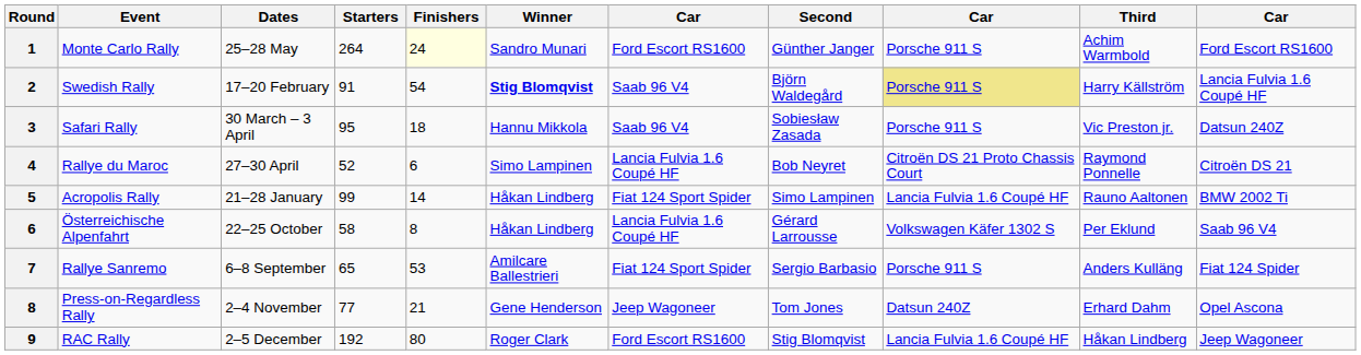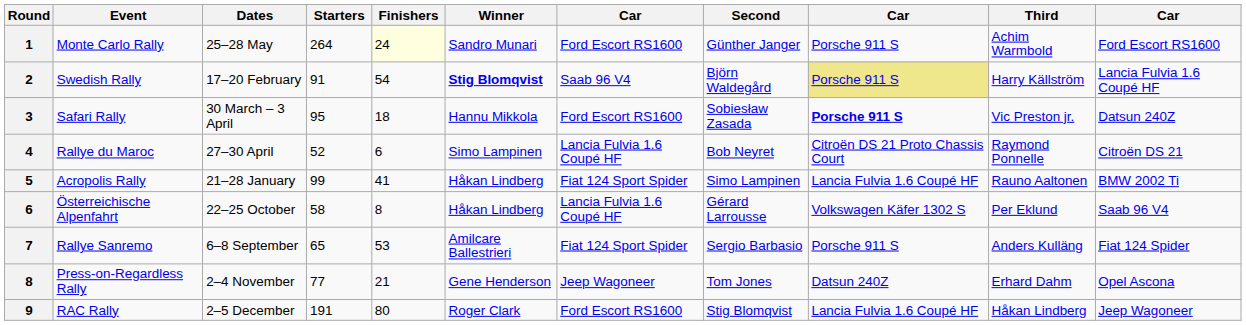 <table class="wikitable" style="font-size: 85%">
 <tr>
 <th>Round</th>
 <th>Event</th>
 <th>Dates</th>
 <th> Starters </th>
 <th> Finishers </th>
 <th>Winner</th>
 <th>Car</th>
 <th>Second</th>
 <th>Car</th>
 <th>Third</th>
 <th>Car</th>
 </tr>
 <tr>
 <th>1</th>
 <td> <a href='#'>Monte Carlo Rally</a></td>
 <td>25–28 May</td>
 <td>264</td>
 <td style="background: lightyellow;">24</td>
 <td> <a href='#'>Sandro Munari</a></td>
 <td><a href='#'>Ford Escort RS1600</a></td>
 <td> <a href='#'>Günther Janger</a></td>
 <td><a href='#'>Porsche 911 S</a></td>
 <td> <a href='#'>Achim Warmbold</a></td>
 <td><a href='#'>Ford Escort RS1600</a></td>
 </tr>
 <tr>
 <th>2</th>
 <td> <a href='#'>Swedish Rally</a></td>
 <td>17–20 February</td>
 <td>91</td>
 <td>54</td>
 <td><strong> <a href='#'>Stig Blomqvist</a></strong></td>
 <td><a href='#'>Saab 96 V4</a></td>
 <td> <a href='#'>Björn Waldegård</a></td>
 <td style="background: khaki;"><a href='#'>Porsche 911 S</a></td>
 <td> <a href='#'>Harry Källström</a></td>
 <td><a href='#'>Lancia Fulvia 1.6 Coupé HF</a></td>
 </tr>
 <tr>
 <th>3</th>
 <td> <a href='#'>Safari Rally</a></td>
 <td>30 March – 3 April</td>
 <td>95</td>
 <td>18</td>
 <td> <a href='#'>Hannu Mikkola</a></td>
-<td><a href='#'>Saab 96 V4</a></td>
+<td><a href='#'>Ford Escort RS1600</a></td>
 <td> <a href='#'>Sobiesław Zasada</a></td>
-<td><a href='#'>Porsche 911 S</a></td>
+<td><strong><a href='#'>Porsche 911 S</a></strong></td>
 <td> <a href='#'>Vic Preston jr.</a></td>
 <td><a href='#'>Datsun 240Z</a></td>
 </tr>
 <tr>
 <th>4</th>
 <td> <a href='#'>Rallye du Maroc</a></td>
 <td>27–30 April</td>
 <td>52</td>
 <td>6</td>
 <td> <a href='#'>Simo Lampinen</a></td>
 <td><a href='#'>Lancia Fulvia 1.6 Coupé HF</a></td>
 <td> <a href='#'>Bob Neyret</a></td>
 <td><a href='#'>Citroën DS 21 Proto Chassis Court</a></td>
 <td> <a href='#'>Raymond Ponnelle</a></td>
 <td><a href='#'>Citroën DS 21</a></td>
 </tr>
 <tr>
 <th>5</th>
 <td> <a href='#'>Acropolis Rally</a></td>
 <td>21–28 January</td>
 <td>99</td>
-<td>14</td>
+<td>41</td>
 <td> <a href='#'>Håkan Lindberg</a></td>
 <td><a href='#'>Fiat 124 Sport Spider</a></td>
 <td> <a href='#'>Simo Lampinen</a></td>
 <td><a href='#'>Lancia Fulvia 1.6 Coupé HF</a></td>
 <td> <a href='#'>Rauno Aaltonen</a></td>
 <td><a href='#'>BMW 2002 Ti</a></td>
 </tr>
 <tr>
 <th>6</th>
 <td> <a href='#'>Österreichische Alpenfahrt</a></td>
 <td>22–25 October</td>
 <td>58</td>
 <td>8</td>
 <td> <a href='#'>Håkan Lindberg</a></td>
 <td><a href='#'>Lancia Fulvia 1.6 Coupé HF</a></td>
 <td> <a href='#'>Gérard Larrousse</a></td>
 <td><a href='#'>Volkswagen Käfer 1302 S</a></td>
 <td> <a href='#'>Per Eklund</a></td>
 <td><a href='#'>Saab 96 V4</a></td>
 </tr>
 <tr>
 <th>7</th>
 <td> <a href='#'>Rallye Sanremo</a></td>
 <td>6–8 September</td>
 <td>65</td>
 <td>53</td>
 <td> <a href='#'>Amilcare Ballestrieri</a></td>
 <td><a href='#'>Fiat 124 Sport Spider</a></td>
 <td> <a href='#'>Sergio Barbasio</a></td>
 <td><a href='#'>Porsche 911 S</a></td>
 <td> <a href='#'>Anders Kulläng</a></td>
 <td><a href='#'>Fiat 124 Spider</a></td>
 </tr>
 <tr>
 <th>8</th>
 <td> <a href='#'>Press-on-Regardless Rally</a></td>
 <td>2–4 November</td>
 <td>77</td>
 <td>21</td>
 <td> <a href='#'>Gene Henderson</a></td>
 <td><a href='#'>Jeep Wagoneer</a></td>
 <td> <a href='#'>Tom Jones</a></td>
 <td><a href='#'>Datsun 240Z</a></td>
 <td> <a href='#'>Erhard Dahm</a></td>
 <td><a href='#'>Opel Ascona</a></td>
 </tr>
 <tr>
 <th>9</th>
 <td> <a href='#'>RAC Rally</a></td>
 <td>2–5 December</td>
-<td>192</td>
+<td>191</td>
 <td>80</td>
 <td> <a href='#'>Roger Clark</a></td>
 <td><a href='#'>Ford Escort RS1600</a></td>
 <td> <a href='#'>Stig Blomqvist</a></td>
 <td><a href='#'>Lancia Fulvia 1.6 Coupé HF</a></td>
 <td> <a href='#'>Håkan Lindberg</a></td>
 <td><a href='#'>Jeep Wagoneer</a></td>
 </tr>
 </table>
